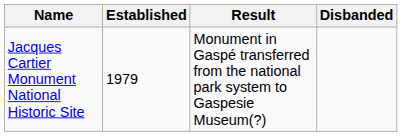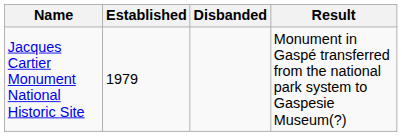 <table class="wikitable" style="width:70%;">
 <tr>
 <th>Name</th>
 <th>Established</th>
+<th>Disbanded</th>
 <th>Result</th>
-<th>Disbanded</th>
 </tr>
 <tr>
 <td><a href='#'>Jacques Cartier Monument National Historic Site</a></td>
 <td>1979</td>
+<td></td>
 <td>Monument in Gaspé transferred from the national park system to Gaspesie Museum(?)</td>
-<td></td>
 </tr>
 </table>
